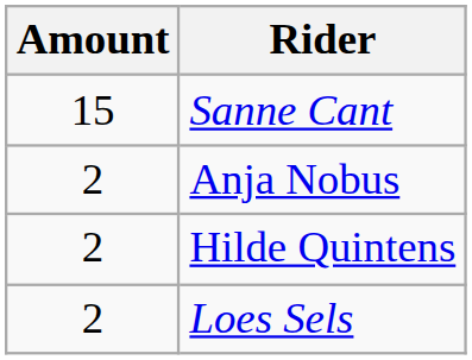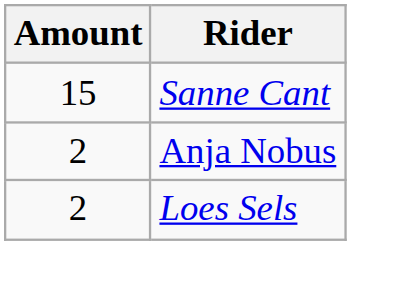 <table class="wikitable">
 <tr>
 <th>Amount</th>
 <th>Rider</th>
 </tr>
 <tr>
 <td align="center">15</td>
 <td><em><a href='#'>Sanne Cant</a></em></td>
 </tr>
 <tr>
 <td align="center">2</td>
 <td><a href='#'>Anja Nobus</a></td>
 </tr>
 <tr>
 <td align="center">2</td>
-<td><a href='#'>Hilde Quintens</a></td>
-</tr>
-<tr>
-<td align="center">2</td>
 <td><em><a href='#'>Loes Sels</a></em></td>
 </tr>
 </table>
